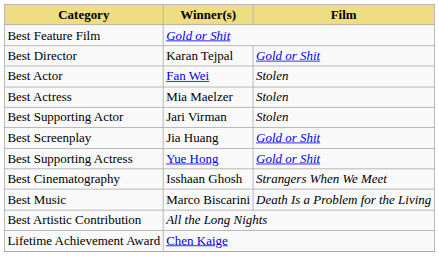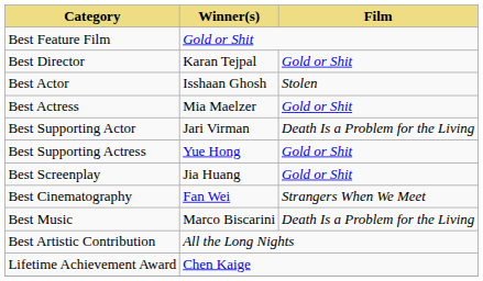 <table class="wikitable">
 <tr>
 <th style="background:#eedd82">Category</th>
 <th style="background:#eedd82">Winner(s)</th>
 <th style="background:#eedd82">Film</th>
 </tr>
 <tr>
 <td>Best Feature Film</td>
 <td colspan=2><em><a href='#'>Gold or Shit</a></em></td>
 </tr>
 <tr>
 <td>Best Director</td>
 <td>Karan Tejpal</td>
 <td><em><a href='#'>Gold or Shit</a></em></td>
 </tr>
 <tr>
 <td>Best Actor</td>
-<td><a href='#'>Fan Wei</a></td>
+<td>Isshaan Ghosh</td>
 <td><em>Stolen</em></td>
 </tr>
 <tr>
 <td>Best Actress</td>
 <td>Mia Maelzer</td>
-<td><em>Stolen</em></td>
+<td><em><a href='#'>Gold or Shit</a></em></td>
 </tr>
 <tr>
 <td>Best Supporting Actor</td>
 <td>Jari Virman</td>
-<td><em>Stolen</em></td>
+<td><em>Death Is a Problem for the Living</em></td>
+</tr>
+<tr>
+<td>Best Supporting Actress</td>
+<td><a href='#'>Yue Hong</a></td>
+<td><em><a href='#'>Gold or Shit</a></em></td>
 </tr>
 <tr>
 <td>Best Screenplay</td>
 <td>Jia Huang</td>
 <td><em><a href='#'>Gold or Shit</a></em></td>
 </tr>
 <tr>
-<td>Best Supporting Actress</td>
-<td><a href='#'>Yue Hong</a></td>
-<td><em><a href='#'>Gold or Shit</a></em></td>
-</tr>
-<tr>
 <td>Best Cinematography</td>
-<td>Isshaan Ghosh</td>
+<td><a href='#'>Fan Wei</a></td>
 <td><em>Strangers When We Meet</em></td>
 </tr>
 <tr>
 <td>Best Music</td>
 <td>Marco Biscarini</td>
 <td><em>Death Is a Problem for the Living</em></td>
 </tr>
 <tr>
 <td>Best Artistic Contribution</td>
 <td colspan=2><em>All the Long Nights</em></td>
 </tr>
 <tr>
 <td>Lifetime Achievement Award</td>
 <td colspan=2><a href='#'>Chen Kaige</a></td>
 </tr>
 <tr>
 </tr>
 </table>
